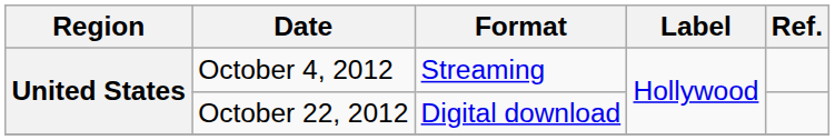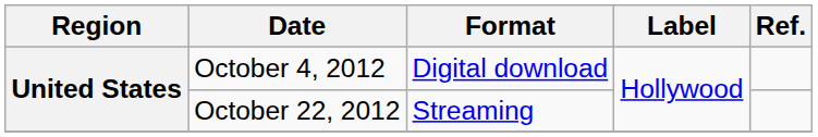 <table class="wikitable sortable plainrowheaders">
 <tr>
 <th scope="col">Region</th>
 <th scope="col">Date</th>
 <th scope="col">Format</th>
 <th scope="col">Label</th>
 <th scope="col">Ref.</th>
 </tr>
 <tr>
 <th rowspan="2">United States</th>
 <td>October 4, 2012</td>
-<td><a href='#'>Streaming</a> </td>
+<td><a href='#'>Digital download</a></td>
 <td rowspan="2"><a href='#'>Hollywood</a></td>
 <td></td>
 </tr>
 <tr>
 <td>October 22, 2012</td>
-<td><a href='#'>Digital download</a></td>
+<td><a href='#'>Streaming</a> </td>
 <td></td>
 </tr>
 <tr>
 </tr>
 </table>
